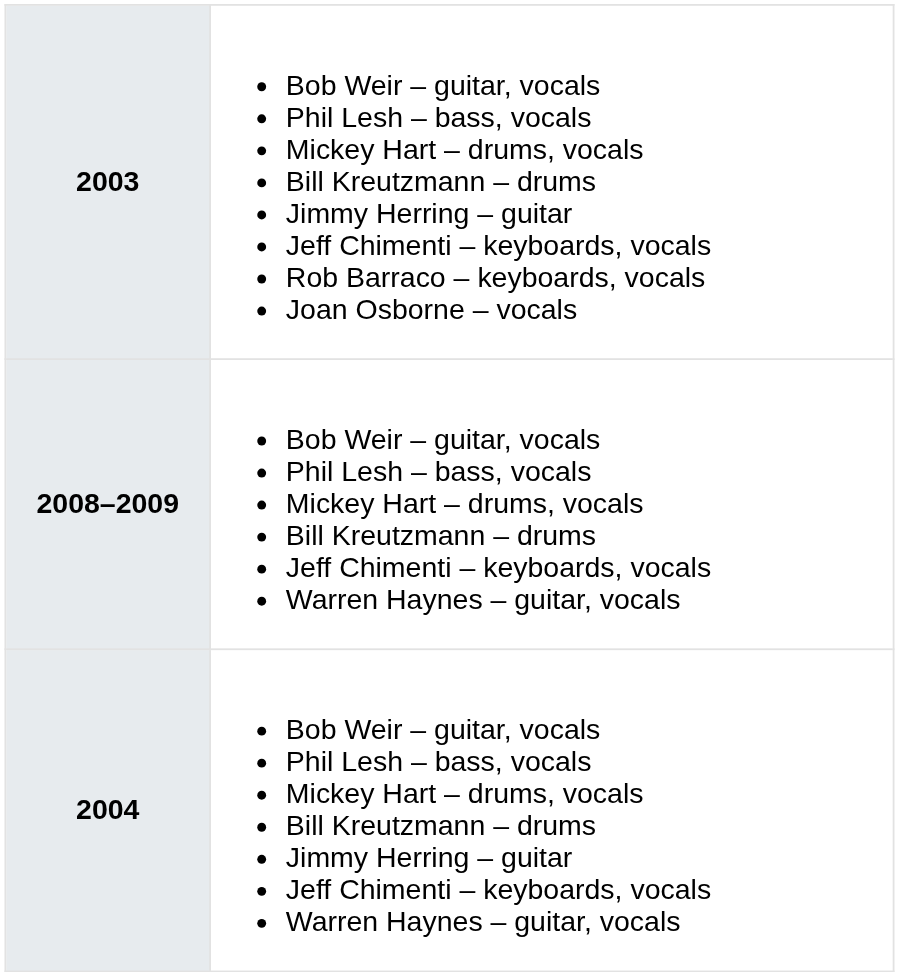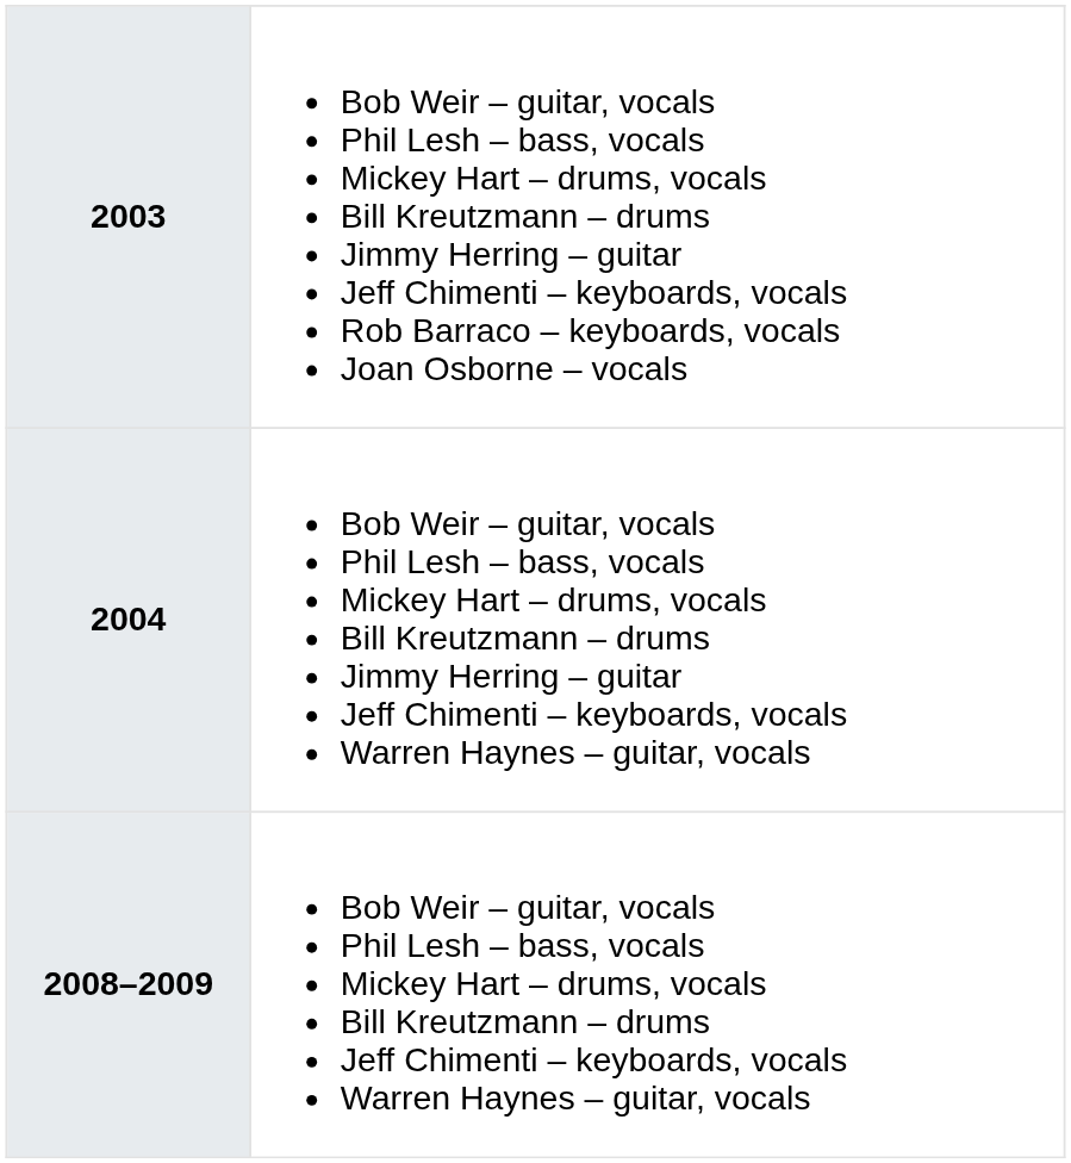 <table class="toccolours"  border=1 cellpadding=2 cellspacing=0 style="width: 500px; margin: 0 0 1em 1em; border-collapse: collapse; border: 1px solid #E2E2E2;">
 <tr>
 <th style="background:#e7ebee;">2003</th>
 <td><br><ul><li>Bob Weir – guitar, vocals</li><li>Phil Lesh – bass, vocals</li><li>Mickey Hart – drums, vocals</li><li>Bill Kreutzmann – drums</li><li>Jimmy Herring – guitar</li><li>Jeff Chimenti – keyboards, vocals</li><li>Rob Barraco – keyboards, vocals</li><li>Joan Osborne – vocals</li></ul></td>
 </tr>
 <tr>
+<th style="background:#e7ebee;">2004</th>
+<td><br><ul><li>Bob Weir – guitar, vocals</li><li>Phil Lesh – bass, vocals</li><li>Mickey Hart – drums, vocals</li><li>Bill Kreutzmann – drums</li><li>Jimmy Herring – guitar</li><li>Jeff Chimenti – keyboards, vocals</li><li>Warren Haynes – guitar, vocals</li></ul></td>
+</tr>
+<tr>
 <th style="background:#e7ebee;">2008–2009</th>
 <td><br><ul><li>Bob Weir – guitar, vocals</li><li>Phil Lesh – bass, vocals</li><li>Mickey Hart – drums, vocals</li><li>Bill Kreutzmann – drums</li><li>Jeff Chimenti – keyboards, vocals</li><li>Warren Haynes – guitar, vocals</li></ul></td>
 </tr>
-<tr>
-<th style="background:#e7ebee;">2004</th>
-<td><br><ul><li>Bob Weir – guitar, vocals</li><li>Phil Lesh – bass, vocals</li><li>Mickey Hart – drums, vocals</li><li>Bill Kreutzmann – drums</li><li>Jimmy Herring – guitar</li><li>Jeff Chimenti – keyboards, vocals</li><li>Warren Haynes – guitar, vocals</li></ul></td>
-</tr>
 </table>
